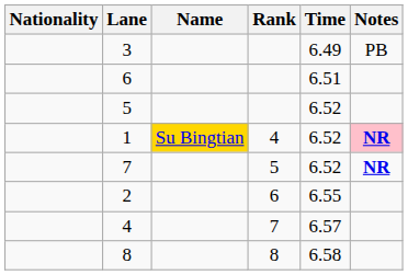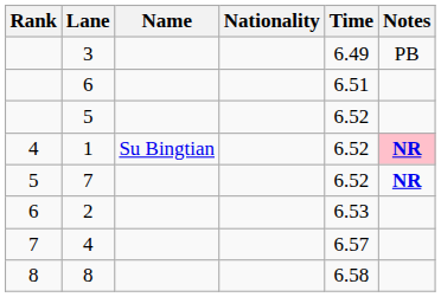 <table class="wikitable sortable" style="text-align:center">
 <tr>
-<th>Nationality</th>
+<th>Rank</th>
 <th>Lane</th>
 <th>Name</th>
-<th>Rank</th>
+<th>Nationality</th>
 <th>Time</th>
 <th>Notes</th>
 </tr>
 <tr>
-<td align=left></td>
+<td></td>
 <td>3</td>
 <td align=left></td>
-<td></td>
+<td align=left></td>
 <td>6.49</td>
 <td>PB</td>
 </tr>
 <tr>
-<td align=left></td>
+<td></td>
 <td>6</td>
 <td align=left></td>
-<td></td>
+<td align=left></td>
 <td>6.51</td>
 <td></td>
 </tr>
 <tr>
-<td align=left></td>
+<td></td>
 <td>5</td>
 <td align=left></td>
-<td></td>
+<td align=left></td>
 <td>6.52</td>
 <td></td>
 </tr>
 <tr>
+<td>4</td>
+<td>1</td>
+<td align=left><a href='#'>Su Bingtian</a></td>
 <td align=left></td>
-<td>1</td>
-<td align=left style="background: gold;"><a href='#'>Su Bingtian</a></td>
-<td>4</td>
 <td>6.52</td>
 <td style="background: pink;"><strong><a href='#'>NR</a></strong></td>
 </tr>
 <tr>
-<td align=left></td>
+<td>5</td>
 <td>7</td>
 <td align=left></td>
-<td>5</td>
+<td align=left></td>
 <td>6.52</td>
 <td><strong><a href='#'>NR</a></strong></td>
 </tr>
 <tr>
-<td align=left></td>
+<td>6</td>
 <td>2</td>
 <td align=left></td>
-<td>6</td>
-<td>6.55</td>
+<td align=left></td>
+<td>6.53</td>
 <td></td>
 </tr>
 <tr>
-<td align=left></td>
+<td>7</td>
 <td>4</td>
 <td align=left></td>
-<td>7</td>
+<td align=left></td>
 <td>6.57</td>
 <td></td>
 </tr>
 <tr>
-<td align=left></td>
+<td>8</td>
 <td>8</td>
 <td align=left></td>
-<td>8</td>
+<td align=left></td>
 <td>6.58</td>
 <td></td>
 </tr>
 </table>
